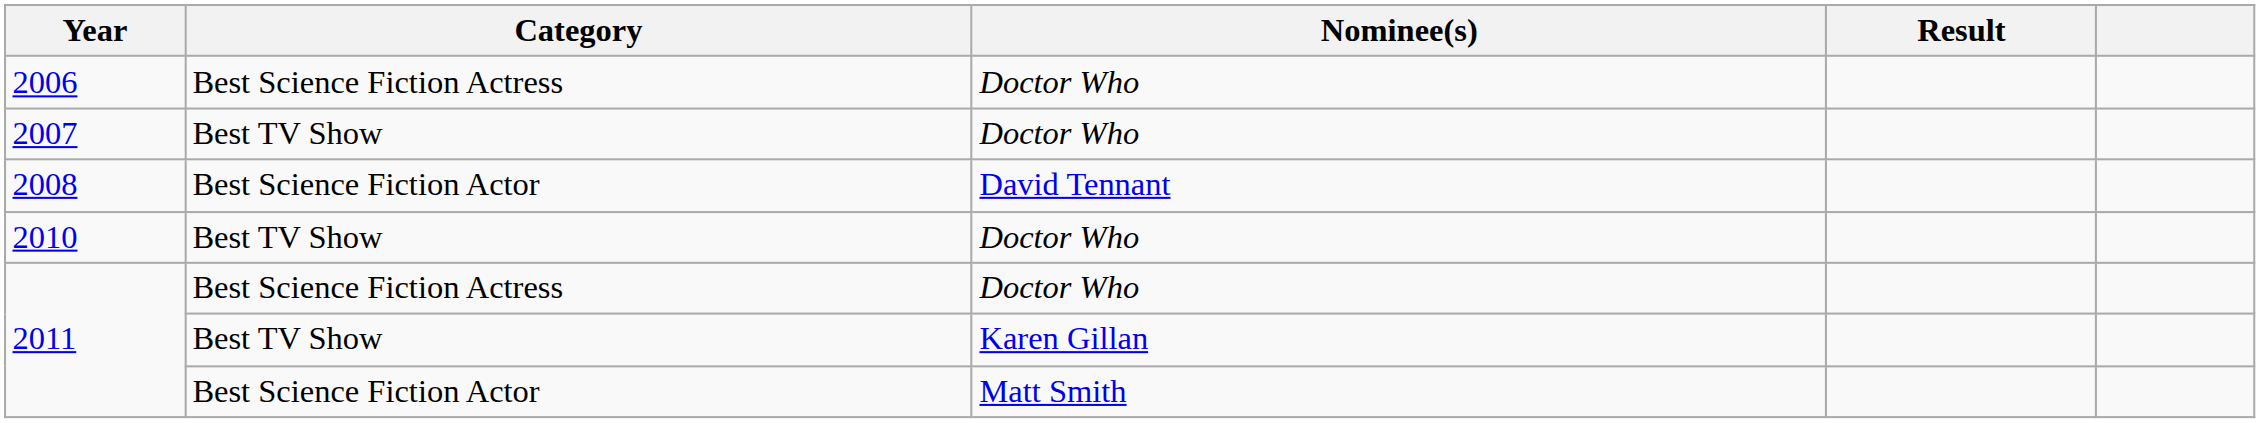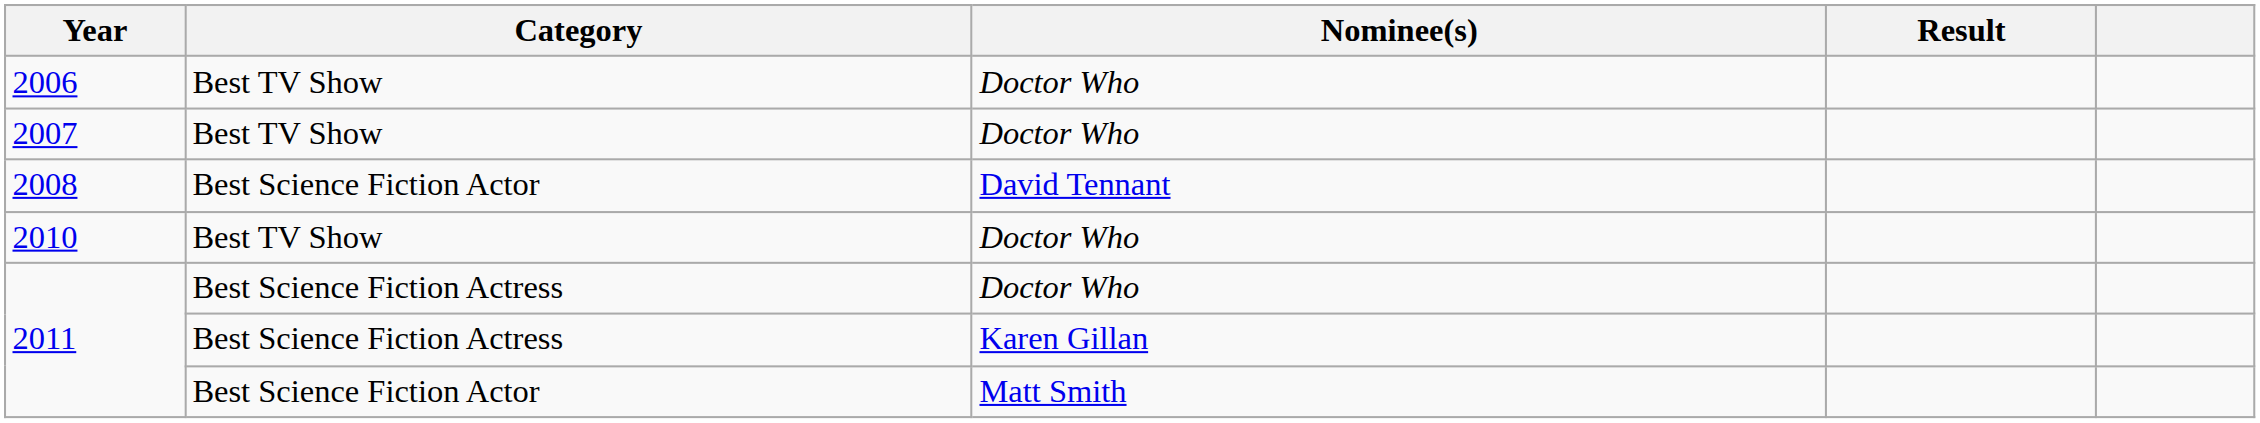 <table class="wikitable" style="width:70%">
 <tr>
 <th style="width:8%">Year</th>
 <th style="width:35%">Category</th>
 <th style="width:38%">Nominee(s)</th>
 <th style="width:12%">Result</th>
 <th style="width:7%"></th>
 </tr>
 <tr>
 <td><a href='#'>2006</a></td>
-<td>Best Science Fiction Actress</td>
+<td>Best TV Show</td>
 <td><em>Doctor Who</em></td>
 <td></td>
 <td></td>
 </tr>
 <tr>
 <td><a href='#'>2007</a></td>
 <td>Best TV Show</td>
 <td><em>Doctor Who</em></td>
 <td></td>
 <td></td>
 </tr>
 <tr>
 <td><a href='#'>2008</a></td>
 <td>Best Science Fiction Actor</td>
 <td><a href='#'>David Tennant</a></td>
 <td></td>
 <td></td>
 </tr>
 <tr>
 <td><a href='#'>2010</a></td>
 <td>Best TV Show</td>
 <td><em>Doctor Who</em></td>
 <td></td>
 <td></td>
 </tr>
 <tr>
 <td rowspan="3"><a href='#'>2011</a></td>
 <td>Best Science Fiction Actress</td>
 <td><em>Doctor Who</em></td>
 <td></td>
 <td></td>
 </tr>
 <tr>
-<td>Best TV Show</td>
+<td>Best Science Fiction Actress</td>
 <td><a href='#'>Karen Gillan</a></td>
 <td></td>
 <td></td>
 </tr>
 <tr>
 <td>Best Science Fiction Actor</td>
 <td><a href='#'>Matt Smith</a></td>
 <td></td>
 <td></td>
 </tr>
 </table>
